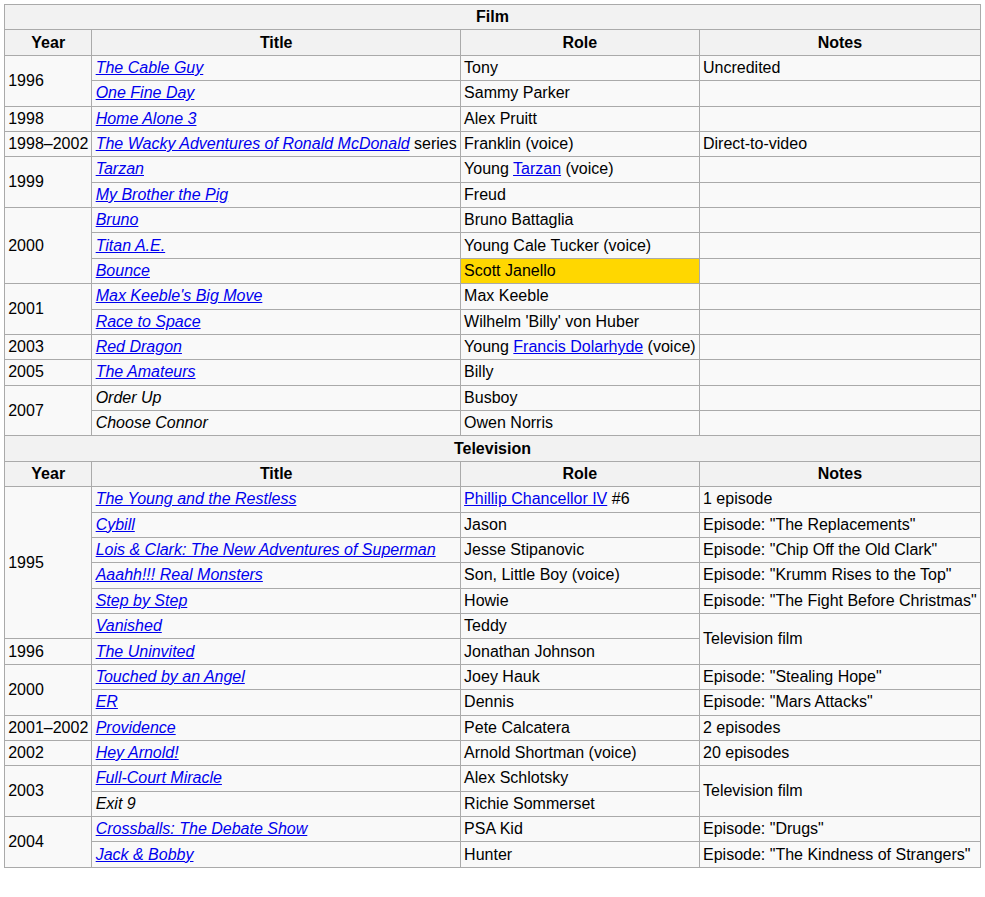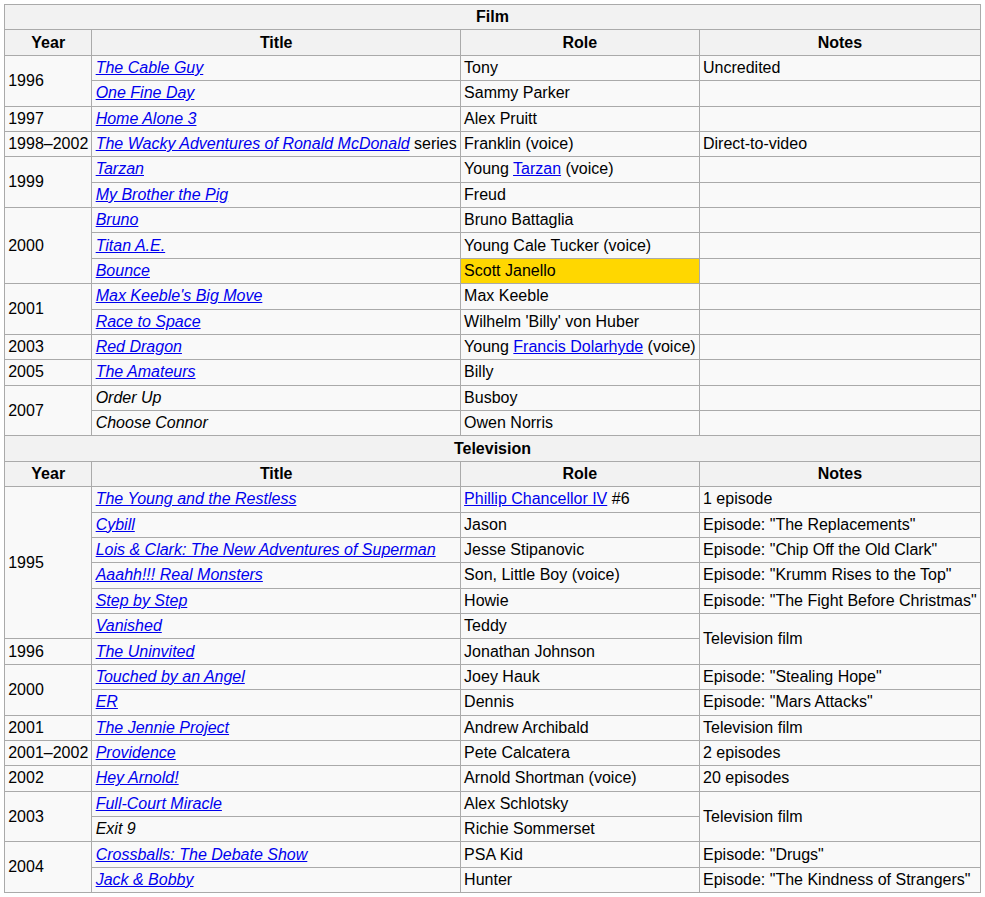 <table class="wikitable">
 <tr>
 <th colspan="4">Film</th>
 </tr>
 <tr>
 <th>Year</th>
 <th>Title</th>
 <th>Role</th>
 <th>Notes</th>
 </tr>
 <tr>
 <td rowspan="2">1996</td>
 <td><em><a href='#'>The Cable Guy</a></em></td>
 <td>Tony</td>
 <td>Uncredited</td>
 </tr>
 <tr>
 <td><a href='#'><em>One Fine Day</em></a></td>
 <td>Sammy Parker</td>
 <td></td>
 </tr>
 <tr>
-<td>1998</td>
+<td>1997</td>
 <td><em><a href='#'>Home Alone 3</a></em></td>
 <td>Alex Pruitt</td>
 <td></td>
 </tr>
 <tr>
 <td>1998–2002</td>
 <td><em><a href='#'>The Wacky Adventures of Ronald McDonald</a></em> series</td>
 <td>Franklin (voice)</td>
 <td>Direct-to-video</td>
 </tr>
 <tr>
 <td rowspan="2">1999</td>
 <td><a href='#'><em>Tarzan</em></a></td>
 <td>Young <a href='#'>Tarzan</a> (voice)</td>
 <td></td>
 </tr>
 <tr>
 <td><em><a href='#'>My Brother the Pig</a></em></td>
 <td>Freud</td>
 <td></td>
 </tr>
 <tr>
 <td rowspan="3">2000</td>
 <td><a href='#'><em>Bruno</em></a></td>
 <td>Bruno Battaglia</td>
 <td></td>
 </tr>
 <tr>
 <td><em><a href='#'>Titan A.E.</a></em></td>
 <td>Young Cale Tucker (voice)</td>
 <td></td>
 </tr>
 <tr>
 <td><a href='#'><em>Bounce</em></a></td>
 <td style="background: gold;">Scott Janello</td>
 <td></td>
 </tr>
 <tr>
 <td rowspan="2">2001</td>
 <td><em><a href='#'>Max Keeble's Big Move</a></em></td>
 <td>Max Keeble</td>
 <td></td>
 </tr>
 <tr>
 <td><em><a href='#'>Race to Space</a></em></td>
 <td>Wilhelm 'Billy' von Huber</td>
 <td></td>
 </tr>
 <tr>
 <td>2003</td>
 <td><a href='#'><em>Red Dragon</em></a></td>
 <td>Young <a href='#'>Francis Dolarhyde</a> (voice)</td>
 <td></td>
 </tr>
 <tr>
 <td>2005</td>
 <td><em><a href='#'>The Amateurs</a></em></td>
 <td>Billy</td>
 <td></td>
 </tr>
 <tr>
 <td rowspan="2">2007</td>
 <td><em>Order Up</em></td>
 <td>Busboy</td>
 <td></td>
 </tr>
 <tr>
 <td><em>Choose Connor</em></td>
 <td>Owen Norris</td>
 <td></td>
 </tr>
 <tr>
 <th colspan="4">Television</th>
 </tr>
 <tr>
 <th>Year</th>
 <th>Title</th>
 <th>Role</th>
 <th>Notes</th>
 </tr>
 <tr>
 <td rowspan="6">1995</td>
 <td><em><a href='#'>The Young and the Restless</a></em></td>
 <td><a href='#'>Phillip Chancellor IV</a> #6</td>
 <td>1 episode</td>
 </tr>
 <tr>
 <td><em><a href='#'>Cybill</a></em></td>
 <td>Jason</td>
 <td>Episode: "The Replacements"</td>
 </tr>
 <tr>
 <td><em><a href='#'>Lois & Clark: The New Adventures of Superman</a></em></td>
 <td>Jesse Stipanovic</td>
 <td>Episode: "Chip Off the Old Clark"</td>
 </tr>
 <tr>
 <td><em><a href='#'>Aaahh!&excl;! Real Monsters</a></em></td>
 <td>Son, Little Boy (voice)</td>
 <td>Episode: "Krumm Rises to the Top"</td>
 </tr>
 <tr>
 <td><a href='#'><em>Step by Step</em></a></td>
 <td>Howie</td>
 <td>Episode: "The Fight Before Christmas"</td>
 </tr>
 <tr>
 <td><a href='#'><em>Vanished</em></a></td>
 <td>Teddy</td>
 <td rowspan="2">Television film</td>
 </tr>
 <tr>
 <td>1996</td>
 <td><a href='#'><em>The Uninvited</em></a></td>
 <td>Jonathan Johnson</td>
 </tr>
 <tr>
 <td rowspan="2">2000</td>
 <td><em><a href='#'>Touched by an Angel</a></em></td>
 <td>Joey Hauk</td>
 <td>Episode: "Stealing Hope"</td>
 </tr>
 <tr>
 <td><a href='#'><em>ER</em></a></td>
 <td>Dennis</td>
 <td>Episode: "Mars Attacks"</td>
 </tr>
 <tr>
+<td>2001</td>
+<td><em><a href='#'>The Jennie Project</a></em></td>
+<td>Andrew Archibald</td>
+<td>Television film</td>
+</tr>
+<tr>
 <td>2001–2002</td>
 <td><a href='#'><em>Providence</em></a></td>
 <td>Pete Calcatera</td>
 <td>2 episodes</td>
 </tr>
 <tr>
 <td>2002</td>
 <td><em><a href='#'>Hey Arnold!</a></em></td>
 <td>Arnold Shortman (voice)</td>
 <td>20 episodes</td>
 </tr>
 <tr>
 <td rowspan="2">2003</td>
 <td><em><a href='#'>Full-Court Miracle</a></em></td>
 <td>Alex Schlotsky</td>
 <td rowspan="2">Television film</td>
 </tr>
 <tr>
 <td><em>Exit 9</em></td>
 <td>Richie Sommerset</td>
 </tr>
 <tr>
 <td rowspan="2">2004</td>
 <td><em><a href='#'>Crossballs: The Debate Show</a></em></td>
 <td>PSA Kid</td>
 <td>Episode: "Drugs"</td>
 </tr>
 <tr>
 <td><em><a href='#'>Jack & Bobby</a></em></td>
 <td>Hunter</td>
 <td>Episode: "The Kindness of Strangers"</td>
 </tr>
 <tr>
 </tr>
 </table>
